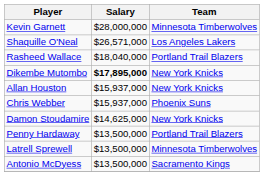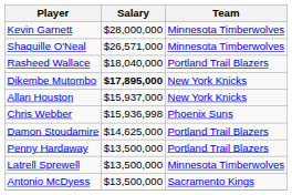 <table class="wikitable">
 <tr>
 <th>Player</th>
 <th>Salary</th>
 <th>Team</th>
 </tr>
 <tr>
 <td><a href='#'>Kevin Garnett</a></td>
 <td>$28,000,000</td>
 <td><a href='#'>Minnesota Timberwolves</a></td>
 </tr>
 <tr>
 <td><a href='#'>Shaquille O'Neal</a></td>
 <td>$26,571,000</td>
-<td><a href='#'>Los Angeles Lakers</a></td>
+<td><a href='#'>Minnesota Timberwolves</a></td>
 </tr>
 <tr>
 <td><a href='#'>Rasheed Wallace</a></td>
 <td>$18,040,000</td>
 <td><a href='#'>Portland Trail Blazers</a></td>
 </tr>
 <tr>
 <td><a href='#'>Dikembe Mutombo</a></td>
 <td><strong>$17,895,000</strong></td>
 <td><a href='#'>New York Knicks</a></td>
 </tr>
 <tr>
 <td><a href='#'>Allan Houston</a></td>
 <td>$15,937,000</td>
 <td><a href='#'>New York Knicks</a></td>
 </tr>
 <tr>
 <td><a href='#'>Chris Webber</a></td>
-<td>$15,937,000</td>
+<td>$15,936,998</td>
 <td><a href='#'>Phoenix Suns</a></td>
 </tr>
 <tr>
 <td><a href='#'>Damon Stoudamire</a></td>
 <td>$14,625,000</td>
-<td><a href='#'>New York Knicks</a></td>
+<td><a href='#'>Portland Trail Blazers</a></td>
 </tr>
 <tr>
 <td><a href='#'>Penny Hardaway</a></td>
 <td>$13,500,000</td>
 <td><a href='#'>Portland Trail Blazers</a></td>
 </tr>
 <tr>
 <td><a href='#'>Latrell Sprewell</a></td>
 <td>$13,500,000</td>
 <td><a href='#'>Minnesota Timberwolves</a></td>
 </tr>
 <tr>
 <td><a href='#'>Antonio McDyess</a></td>
 <td>$13,500,000</td>
 <td><a href='#'>Sacramento Kings</a></td>
 </tr>
 <tr>
 </tr>
 </table>
